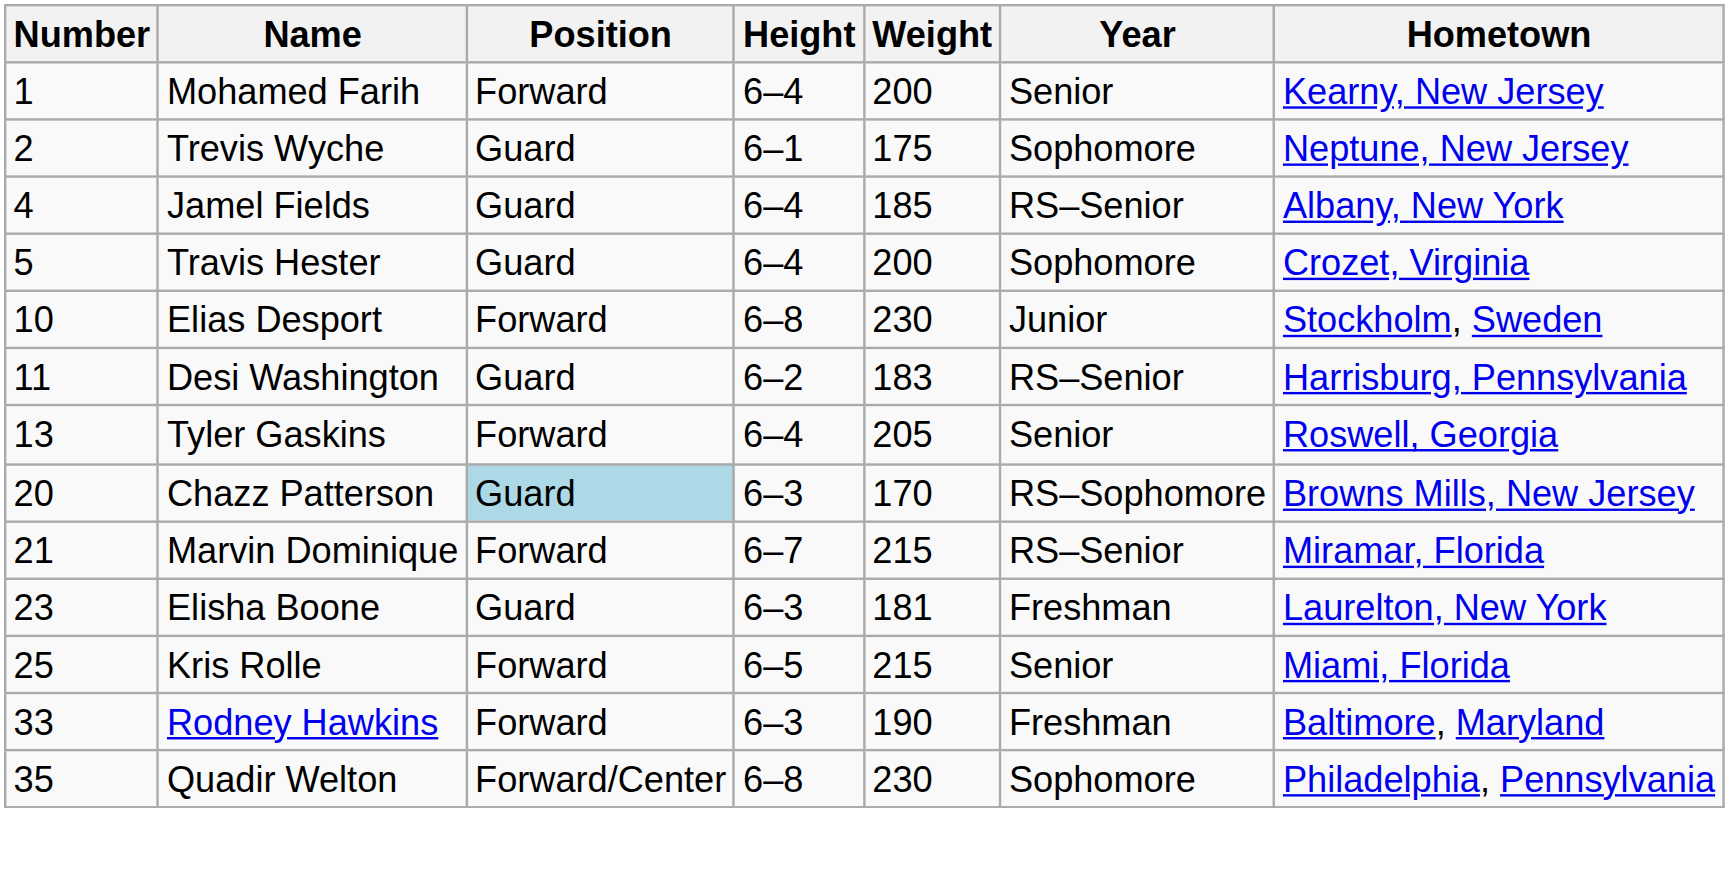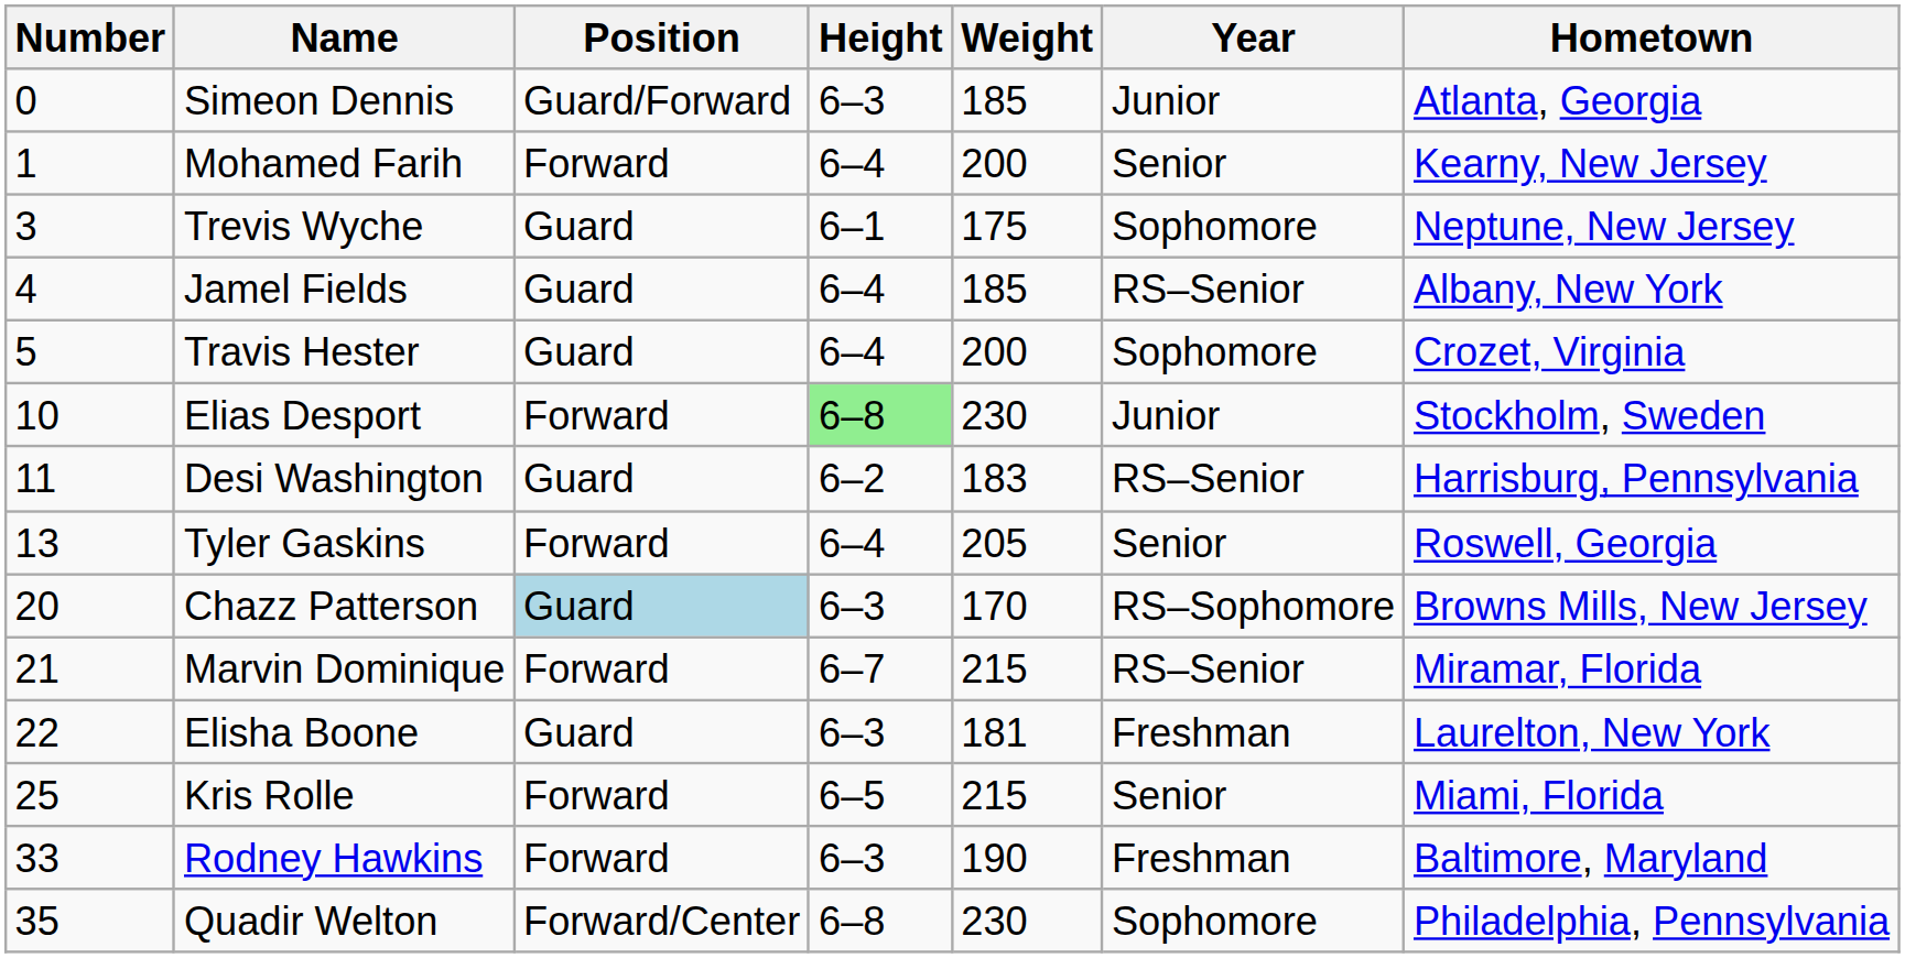 <table class="wikitable sortable" style="font-size: 95%;">
 <tr>
 <th>Number</th>
 <th>Name</th>
 <th>Position</th>
 <th>Height</th>
 <th>Weight</th>
 <th>Year</th>
 <th>Hometown</th>
 </tr>
 <tr>
+<td>0</td>
+<td>Simeon Dennis</td>
+<td>Guard/Forward</td>
+<td>6–3</td>
+<td>185</td>
+<td>Junior</td>
+<td><a href='#'>Atlanta</a>, <a href='#'>Georgia</a></td>
+</tr>
+<tr>
 <td>1</td>
 <td>Mohamed Farih</td>
 <td>Forward</td>
 <td>6–4</td>
 <td>200</td>
 <td>Senior</td>
 <td><a href='#'>Kearny, New Jersey</a></td>
 </tr>
 <tr>
-<td>2</td>
+<td>3</td>
 <td>Trevis Wyche</td>
 <td>Guard</td>
 <td>6–1</td>
 <td>175</td>
 <td>Sophomore</td>
 <td><a href='#'>Neptune, New Jersey</a></td>
 </tr>
 <tr>
 <td>4</td>
 <td>Jamel Fields</td>
 <td>Guard</td>
 <td>6–4</td>
 <td>185</td>
 <td>RS–Senior</td>
 <td><a href='#'>Albany, New York</a></td>
 </tr>
 <tr>
 <td>5</td>
 <td>Travis Hester</td>
 <td>Guard</td>
 <td>6–4</td>
 <td>200</td>
 <td>Sophomore</td>
 <td><a href='#'>Crozet, Virginia</a></td>
 </tr>
 <tr>
 <td>10</td>
 <td>Elias Desport</td>
 <td>Forward</td>
-<td>6–8</td>
+<td style="background: lightgreen;">6–8</td>
 <td>230</td>
 <td>Junior</td>
 <td><a href='#'>Stockholm</a>, <a href='#'>Sweden</a></td>
 </tr>
 <tr>
 <td>11</td>
 <td>Desi Washington</td>
 <td>Guard</td>
 <td>6–2</td>
 <td>183</td>
 <td>RS–Senior</td>
 <td><a href='#'>Harrisburg, Pennsylvania</a></td>
 </tr>
 <tr>
 <td>13</td>
 <td>Tyler Gaskins</td>
 <td>Forward</td>
 <td>6–4</td>
 <td>205</td>
 <td>Senior</td>
 <td><a href='#'>Roswell, Georgia</a></td>
 </tr>
 <tr>
 <td>20</td>
 <td>Chazz Patterson</td>
 <td style="background: lightblue;">Guard</td>
 <td>6–3</td>
 <td>170</td>
 <td>RS–Sophomore</td>
 <td><a href='#'>Browns Mills, New Jersey</a></td>
 </tr>
 <tr>
 <td>21</td>
 <td>Marvin Dominique</td>
 <td>Forward</td>
 <td>6–7</td>
 <td>215</td>
 <td>RS–Senior</td>
 <td><a href='#'>Miramar, Florida</a></td>
 </tr>
 <tr>
-<td>23</td>
+<td>22</td>
 <td>Elisha Boone</td>
 <td>Guard</td>
 <td>6–3</td>
 <td>181</td>
 <td>Freshman</td>
 <td><a href='#'>Laurelton, New York</a></td>
 </tr>
 <tr>
 <td>25</td>
 <td>Kris Rolle</td>
 <td>Forward</td>
 <td>6–5</td>
 <td>215</td>
 <td>Senior</td>
 <td><a href='#'>Miami, Florida</a></td>
 </tr>
 <tr>
 <td>33</td>
 <td><a href='#'>Rodney Hawkins</a></td>
 <td>Forward</td>
 <td>6–3</td>
 <td>190</td>
 <td>Freshman</td>
 <td><a href='#'>Baltimore</a>, <a href='#'>Maryland</a></td>
 </tr>
 <tr>
 <td>35</td>
 <td>Quadir Welton</td>
 <td>Forward/Center</td>
 <td>6–8</td>
 <td>230</td>
 <td>Sophomore</td>
 <td><a href='#'>Philadelphia</a>, <a href='#'>Pennsylvania</a></td>
 </tr>
 </table>
